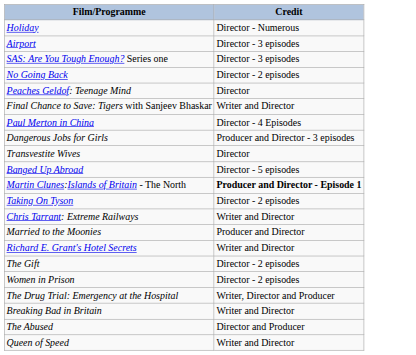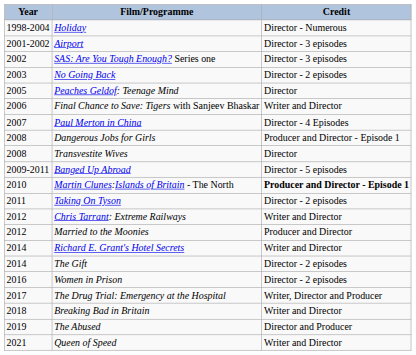 <table class="wikitable" style="font-size:100%">
 <tr style="text-align:center;">
+<th style="background:#B0C4DE;">Year</th>
 <th style="background:#B0C4DE;">Film/Programme</th>
 <th style="background:#B0C4DE;">Credit</th>
 </tr>
 <tr>
+<td>1998-2004</td>
 <td><em><a href='#'>Holiday</a></em></td>
 <td>Director - Numerous</td>
 </tr>
 <tr>
+<td>2001-2002</td>
 <td><em><a href='#'>Airport</a></em></td>
 <td>Director - 3 episodes</td>
 </tr>
 <tr>
+<td>2002</td>
 <td><em><a href='#'>SAS: Are You Tough Enough?</a></em> Series one</td>
 <td>Director - 3 episodes</td>
 </tr>
 <tr>
+<td>2003</td>
 <td><em><a href='#'>No Going Back</a></em></td>
 <td>Director - 2 episodes</td>
 </tr>
 <tr>
+<td>2005</td>
 <td><em><a href='#'>Peaches Geldof</a>: Teenage Mind</em></td>
 <td>Director</td>
 </tr>
 <tr>
+<td>2006</td>
 <td><em>Final Chance to Save: Tigers</em> with Sanjeev Bhaskar</td>
 <td>Writer and Director</td>
 </tr>
 <tr>
+<td>2007</td>
 <td><em><a href='#'>Paul Merton in China</a></em></td>
 <td>Director - 4 Episodes</td>
 </tr>
 <tr>
+<td>2008</td>
 <td><em>Dangerous Jobs for Girls</em></td>
-<td>Producer and Director - 3 episodes</td>
+<td>Producer and Director - Episode 1</td>
 </tr>
 <tr>
+<td>2008</td>
 <td><em>Transvestite Wives</em></td>
 <td>Director</td>
 </tr>
 <tr>
+<td>2009-2011</td>
 <td><em><a href='#'>Banged Up Abroad</a></em></td>
 <td>Director - 5 episodes</td>
 </tr>
 <tr>
+<td>2010</td>
 <td><em><a href='#'>Martin Clunes</a>:<a href='#'>Islands of Britain</a></em> - The North</td>
 <td><strong>Producer and Director - Episode 1</strong></td>
 </tr>
 <tr>
+<td>2011</td>
 <td><em><a href='#'>Taking On Tyson</a></em></td>
 <td>Director - 2 episodes</td>
 </tr>
 <tr>
+<td>2012</td>
 <td><em><a href='#'>Chris Tarrant</a>: Extreme Railways</em></td>
 <td>Writer and Director</td>
 </tr>
 <tr>
+<td>2012</td>
 <td><em>Married to the Moonies</em></td>
 <td>Producer and Director</td>
 </tr>
 <tr>
+<td>2014</td>
 <td><em><a href='#'>Richard E. Grant's Hotel Secrets</a></em></td>
 <td>Writer and Director</td>
 </tr>
 <tr>
+<td>2014</td>
 <td><em>The Gift</em></td>
 <td>Director - 2 episodes</td>
 </tr>
 <tr>
+<td>2016</td>
 <td><em>Women in Prison</em></td>
 <td>Director - 2 episodes</td>
 </tr>
 <tr>
+<td>2017</td>
 <td><em>The Drug Trial: Emergency at the Hospital</em></td>
 <td>Writer, Director and Producer</td>
 </tr>
 <tr>
+<td>2018</td>
 <td><em>Breaking Bad in Britain</em></td>
 <td>Writer and Director</td>
 </tr>
 <tr>
+<td>2019</td>
 <td><em>The Abused</em></td>
 <td>Director and Producer</td>
 </tr>
 <tr>
+<td>2021</td>
 <td><em>Queen of Speed</em></td>
 <td>Writer and Director</td>
 </tr>
 </table>
